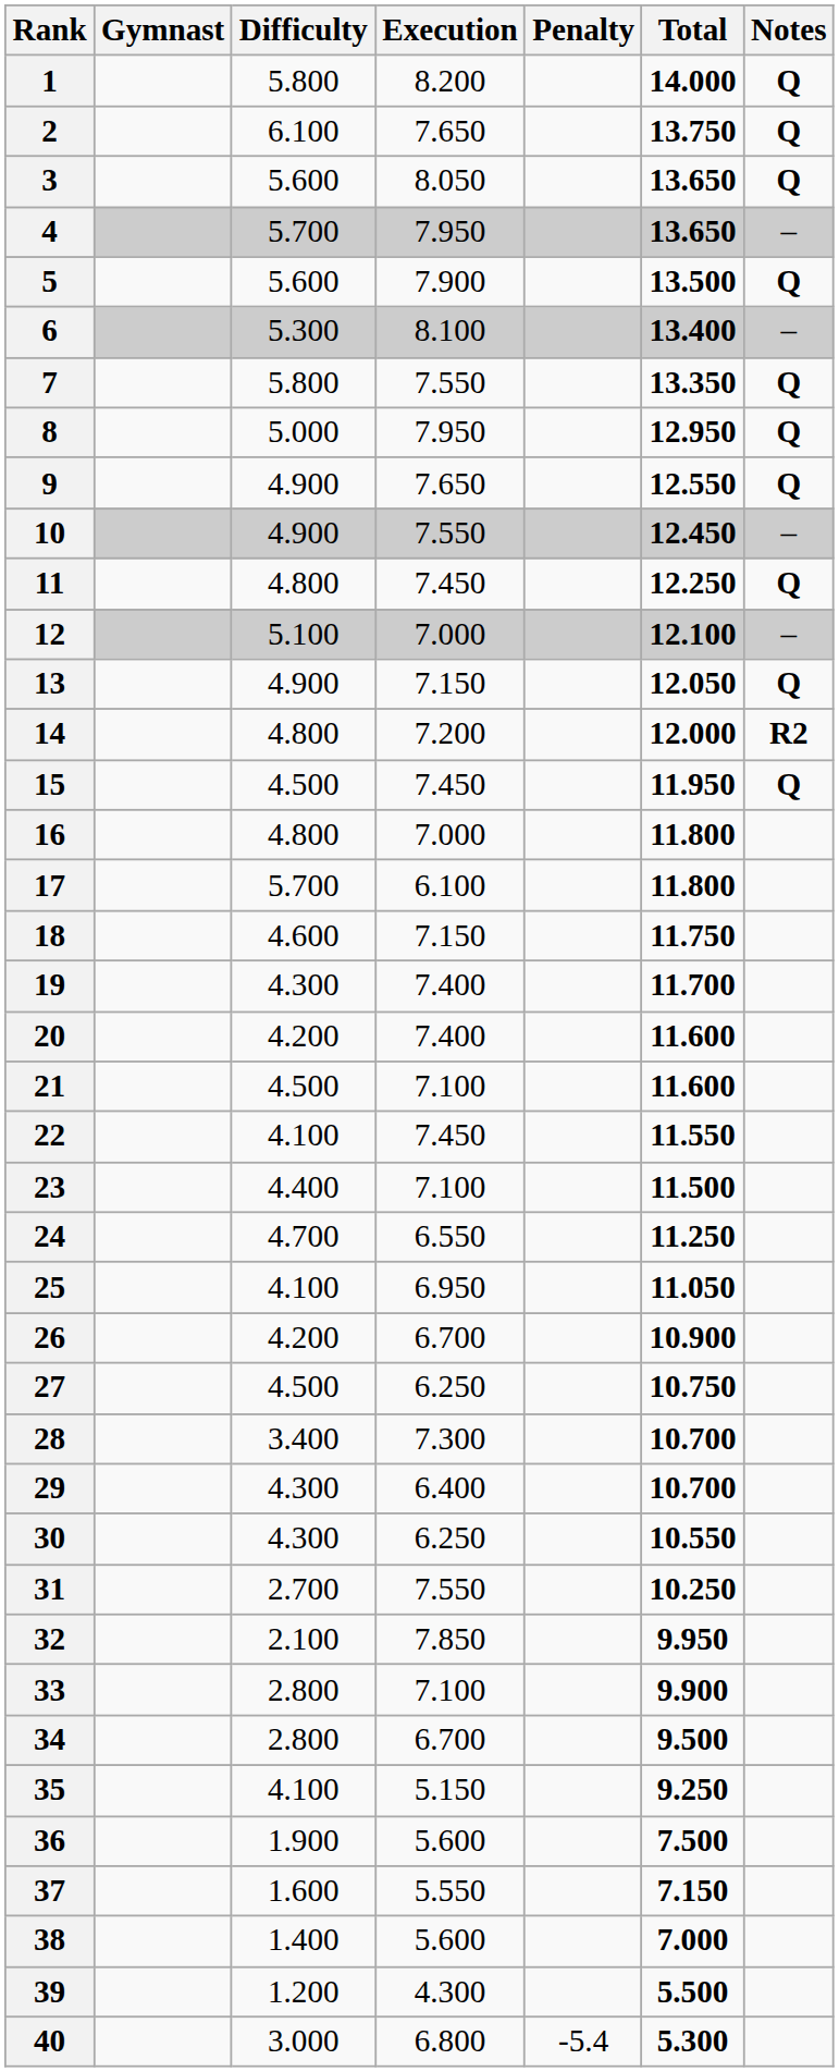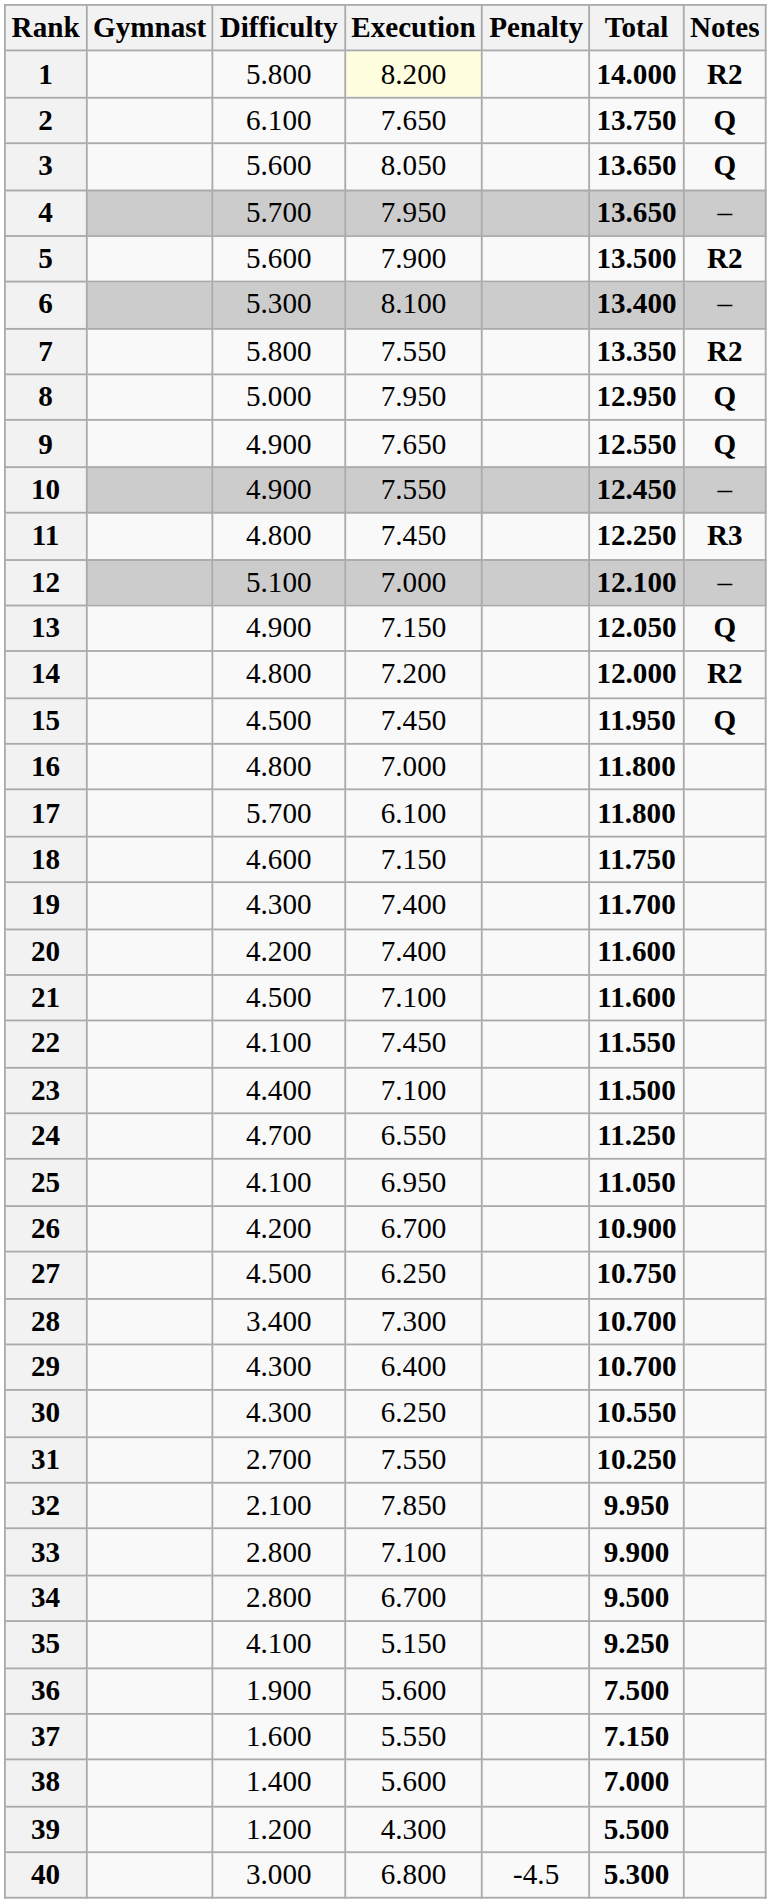 <table class="wikitable sortable" style="text-align:center">
 <tr>
 <th>Rank</th>
 <th>Gymnast</th>
 <th>Difficulty</th>
 <th>Execution</th>
 <th>Penalty</th>
 <th>Total</th>
 <th>Notes</th>
 </tr>
 <tr>
 <th scope=row>1</th>
 <td align=left></td>
 <td>5.800</td>
-<td>8.200</td>
+<td style="background: lightyellow;">8.200</td>
 <td></td>
 <td><strong>14.000</strong></td>
-<td><strong>Q</strong></td>
+<td><strong>R2</strong></td>
 </tr>
 <tr>
 <th scope=row>2</th>
 <td align=left></td>
 <td>6.100</td>
 <td>7.650</td>
 <td></td>
 <td><strong>13.750</strong></td>
 <td><strong>Q</strong></td>
 </tr>
 <tr>
 <th scope=row>3</th>
 <td align=left></td>
 <td>5.600</td>
 <td>8.050</td>
 <td></td>
 <td><strong>13.650</strong></td>
 <td><strong>Q</strong></td>
 </tr>
 <tr bgcolor="cccccc">
 <th scope=row>4</th>
 <td align=left></td>
 <td>5.700</td>
 <td>7.950</td>
 <td></td>
 <td><strong>13.650</strong></td>
 <td>–</td>
 </tr>
 <tr>
 <th scope=row>5</th>
 <td align=left></td>
 <td>5.600</td>
 <td>7.900</td>
 <td></td>
 <td><strong>13.500</strong></td>
-<td><strong>Q</strong></td>
+<td><strong>R2</strong></td>
 </tr>
 <tr bgcolor="cccccc">
 <th scope=row>6</th>
 <td align=left></td>
 <td>5.300</td>
 <td>8.100</td>
 <td></td>
 <td><strong>13.400</strong></td>
 <td>–</td>
 </tr>
 <tr>
 <th scope=row>7</th>
 <td align=left></td>
 <td>5.800</td>
 <td>7.550</td>
 <td></td>
 <td><strong>13.350</strong></td>
-<td><strong>Q</strong></td>
+<td><strong>R2</strong></td>
 </tr>
 <tr>
 <th scope=row>8</th>
 <td align=left></td>
 <td>5.000</td>
 <td>7.950</td>
 <td></td>
 <td><strong>12.950</strong></td>
 <td><strong>Q</strong></td>
 </tr>
 <tr>
 <th scope=row>9</th>
 <td align=left></td>
 <td>4.900</td>
 <td>7.650</td>
 <td></td>
 <td><strong>12.550</strong></td>
 <td><strong>Q</strong></td>
 </tr>
 <tr bgcolor="cccccc">
 <th scope=row>10</th>
 <td align=left></td>
 <td>4.900</td>
 <td>7.550</td>
 <td></td>
 <td><strong>12.450 </strong></td>
 <td>–</td>
 </tr>
 <tr>
 <th scope=row>11</th>
 <td align=left></td>
 <td>4.800</td>
 <td>7.450</td>
 <td></td>
 <td><strong>12.250</strong></td>
-<td><strong>Q</strong></td>
+<td><strong>R3</strong></td>
 </tr>
 <tr bgcolor="cccccc">
 <th scope=row>12</th>
 <td align=left></td>
 <td>5.100</td>
 <td>7.000</td>
 <td></td>
 <td><strong>12.100</strong></td>
 <td>–</td>
 </tr>
 <tr>
 <th scope=row>13</th>
 <td align=left></td>
 <td>4.900</td>
 <td>7.150</td>
 <td></td>
 <td><strong>12.050 </strong></td>
 <td><strong>Q</strong></td>
 </tr>
 <tr>
 <th scope=row>14</th>
 <td align=left></td>
 <td>4.800</td>
 <td>7.200</td>
 <td></td>
 <td><strong>12.000 </strong></td>
 <td><strong>R2</strong></td>
 </tr>
 <tr>
 <th scope=row>15</th>
 <td align=left></td>
 <td>4.500</td>
 <td>7.450</td>
 <td></td>
 <td><strong>11.950</strong></td>
 <td><strong>Q</strong></td>
 </tr>
 <tr>
 <th scope=row>16</th>
 <td align=left></td>
 <td>4.800</td>
 <td>7.000</td>
 <td></td>
 <td><strong>11.800</strong></td>
 <td></td>
 </tr>
 <tr>
 <th scope=row>17</th>
 <td align=left></td>
 <td>5.700</td>
 <td>6.100</td>
 <td></td>
 <td><strong>11.800</strong></td>
 <td></td>
 </tr>
 <tr>
 <th scope=row>18</th>
 <td align=left></td>
 <td>4.600</td>
 <td>7.150</td>
 <td></td>
 <td><strong>11.750</strong></td>
 <td></td>
 </tr>
 <tr>
 <th scope=row>19</th>
 <td align=left></td>
 <td>4.300</td>
 <td>7.400</td>
 <td></td>
 <td><strong>11.700</strong></td>
 <td></td>
 </tr>
 <tr>
 <th scope=row>20</th>
 <td align=left></td>
 <td>4.200</td>
 <td>7.400</td>
 <td></td>
 <td><strong>11.600 </strong></td>
 <td></td>
 </tr>
 <tr>
 <th scope=row>21</th>
 <td align=left></td>
 <td>4.500</td>
 <td>7.100</td>
 <td></td>
 <td><strong>11.600</strong></td>
 <td></td>
 </tr>
 <tr>
 <th scope=row>22</th>
 <td align=left></td>
 <td>4.100</td>
 <td>7.450</td>
 <td></td>
 <td><strong>11.550</strong></td>
 <td></td>
 </tr>
 <tr>
 <th scope=row>23</th>
 <td align=left></td>
 <td>4.400</td>
 <td>7.100</td>
 <td></td>
 <td><strong>11.500</strong></td>
 <td></td>
 </tr>
 <tr>
 <th scope=row>24</th>
 <td align=left></td>
 <td>4.700</td>
 <td>6.550</td>
 <td></td>
 <td><strong>11.250</strong></td>
 <td></td>
 </tr>
 <tr>
 <th scope=row>25</th>
 <td align=left></td>
 <td>4.100</td>
 <td>6.950</td>
 <td></td>
 <td><strong>11.050</strong></td>
 <td></td>
 </tr>
 <tr>
 <th scope=row>26</th>
 <td align=left></td>
 <td>4.200</td>
 <td>6.700</td>
 <td></td>
 <td><strong>10.900</strong></td>
 <td></td>
 </tr>
 <tr>
 <th scope=row>27</th>
 <td align=left></td>
 <td>4.500</td>
 <td>6.250</td>
 <td></td>
 <td><strong>10.750</strong></td>
 <td></td>
 </tr>
 <tr>
 <th scope=row>28</th>
 <td align=left></td>
 <td>3.400</td>
 <td>7.300</td>
 <td></td>
 <td><strong>10.700 </strong></td>
 <td></td>
 </tr>
 <tr>
 <th scope=row>29</th>
 <td align=left></td>
 <td>4.300</td>
 <td>6.400</td>
 <td></td>
 <td><strong>10.700 </strong></td>
 <td></td>
 </tr>
 <tr>
 <th scope=row>30</th>
 <td align=left></td>
 <td>4.300</td>
 <td>6.250</td>
 <td></td>
 <td><strong>10.550 </strong></td>
 <td></td>
 </tr>
 <tr>
 <th scope=row>31</th>
 <td align=left></td>
 <td>2.700</td>
 <td>7.550</td>
 <td></td>
 <td><strong>10.250</strong></td>
 <td></td>
 </tr>
 <tr>
 <th scope=row>32</th>
 <td align=left></td>
 <td>2.100</td>
 <td>7.850</td>
 <td></td>
 <td><strong>9.950</strong></td>
 <td></td>
 </tr>
 <tr>
 <th scope=row>33</th>
 <td align=left></td>
 <td>2.800</td>
 <td>7.100</td>
 <td></td>
 <td><strong>9.900</strong></td>
 <td></td>
 </tr>
 <tr>
 <th scope=row>34</th>
 <td align=left></td>
 <td>2.800</td>
 <td>6.700</td>
 <td></td>
 <td><strong>9.500</strong></td>
 <td></td>
 </tr>
 <tr>
 <th scope=row>35</th>
 <td align=left></td>
 <td>4.100</td>
 <td>5.150</td>
 <td></td>
 <td><strong>9.250</strong></td>
 <td></td>
 </tr>
 <tr>
 <th scope=row>36</th>
 <td align=left></td>
 <td>1.900</td>
 <td>5.600</td>
 <td></td>
 <td><strong>7.500</strong></td>
 <td></td>
 </tr>
 <tr>
 <th scope=row>37</th>
 <td align=left></td>
 <td>1.600</td>
 <td>5.550</td>
 <td></td>
 <td><strong>7.150  </strong></td>
 <td></td>
 </tr>
 <tr>
 <th scope=row>38</th>
 <td align=left></td>
 <td>1.400</td>
 <td>5.600</td>
 <td></td>
 <td><strong>7.000</strong></td>
 <td></td>
 </tr>
 <tr>
 <th scope=row>39</th>
 <td align=left></td>
 <td>1.200</td>
 <td>4.300</td>
 <td></td>
 <td><strong>5.500</strong></td>
 <td></td>
 </tr>
 <tr>
 <th scope=row>40</th>
 <td align=left></td>
 <td>3.000</td>
 <td>6.800</td>
-<td>-5.4</td>
+<td>-4.5</td>
 <td><strong>5.300</strong></td>
 <td></td>
 </tr>
 </table>
